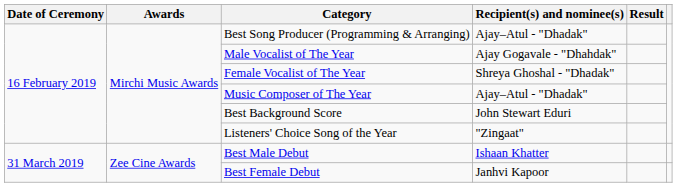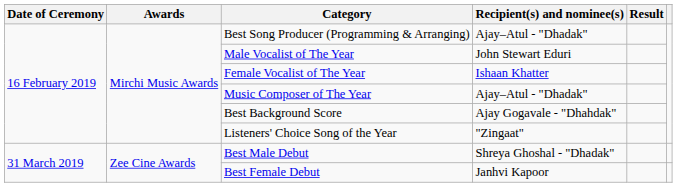 <table class="wikitable sortable">
 <tr>
 <th>Date of Ceremony</th>
 <th>Awards</th>
 <th>Category</th>
 <th>Recipient(s) and nominee(s)</th>
 <th>Result</th>
 <th class="unsortable"></th>
 </tr>
 <tr>
 <td rowspan="6"><a href='#'>16 February 2019</a></td>
 <td rowspan="6"><a href='#'>Mirchi Music Awards</a></td>
 <td>Best Song Producer (Programming & Arranging)</td>
 <td>Ajay–Atul - "Dhadak"</td>
 <td></td>
 <td rowspan="6"></td>
 </tr>
 <tr>
 <td><a href='#'>Male Vocalist of The Year</a></td>
-<td>Ajay Gogavale - "Dhahdak"</td>
+<td>John Stewart Eduri</td>
 <td></td>
 </tr>
 <tr>
 <td><a href='#'>Female Vocalist of The Year</a></td>
-<td>Shreya Ghoshal - "Dhadak"</td>
+<td><a href='#'>Ishaan Khatter</a></td>
 <td></td>
 </tr>
 <tr>
 <td><a href='#'>Music Composer of The Year</a></td>
 <td>Ajay–Atul - "Dhadak"</td>
 <td></td>
 </tr>
 <tr>
 <td>Best Background Score</td>
-<td>John Stewart Eduri</td>
+<td>Ajay Gogavale - "Dhahdak"</td>
 <td></td>
 </tr>
 <tr>
 <td>Listeners' Choice Song of the Year</td>
 <td>"Zingaat"</td>
 <td></td>
 </tr>
 <tr>
 <td rowspan="2"><a href='#'>31 March 2019</a></td>
 <td rowspan="2"><a href='#'>Zee Cine Awards</a></td>
 <td><a href='#'>Best Male Debut</a></td>
-<td><a href='#'>Ishaan Khatter</a></td>
+<td>Shreya Ghoshal - "Dhadak"</td>
 <td></td>
 <td></td>
 </tr>
 <tr>
 <td><a href='#'>Best Female Debut</a></td>
 <td>Janhvi Kapoor</td>
 <td></td>
 <td></td>
 </tr>
 </table>
